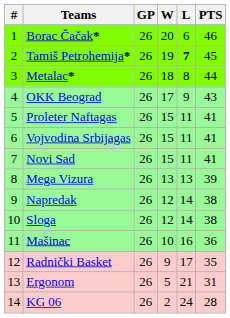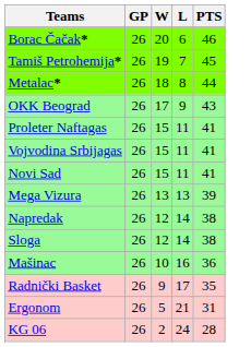 <table class="wikitable" style="text-align: center;">
 <tr>
-<th>#</th>
 <th>Teams</th>
 <th>GP</th>
 <th>W</th>
 <th>L</th>
 <th>PTS</th>
 </tr>
 <tr bgcolor=7fff00>
-<td>1</td>
 <td align="left"><a href='#'>Borac Čačak</a><strong>*</strong></td>
 <td>26</td>
 <td>20</td>
 <td>6</td>
 <td>46</td>
 </tr>
 <tr bgcolor=7fff00>
-<td>2</td>
 <td align="left"><a href='#'>Tamiš Petrohemija</a><strong>*</strong></td>
 <td>26</td>
 <td>19</td>
-<td><strong>7</strong></td>
+<td>7</td>
 <td>45</td>
 </tr>
 <tr bgcolor=7fff00>
-<td>3</td>
 <td align="left"><a href='#'>Metalac</a><strong>*</strong></td>
 <td>26</td>
 <td>18</td>
 <td>8</td>
 <td>44</td>
 </tr>
 <tr bgcolor=98fb98>
-<td>4</td>
 <td align="left"><a href='#'>OKK Beograd</a></td>
 <td>26</td>
 <td>17</td>
 <td>9</td>
 <td>43</td>
 </tr>
 <tr bgcolor=98fb98>
-<td>5</td>
 <td align="left"><a href='#'>Proleter Naftagas</a></td>
 <td>26</td>
 <td>15</td>
 <td>11</td>
 <td>41</td>
 </tr>
 <tr bgcolor=98fb98>
-<td>6</td>
 <td align="left"><a href='#'>Vojvodina Srbijagas</a></td>
 <td>26</td>
 <td>15</td>
 <td>11</td>
 <td>41</td>
 </tr>
 <tr bgcolor=98fb98>
-<td>7</td>
 <td align="left"><a href='#'>Novi Sad</a></td>
 <td>26</td>
 <td>15</td>
 <td>11</td>
 <td>41</td>
 </tr>
 <tr bgcolor=98fb98>
-<td>8</td>
 <td align="left"><a href='#'>Mega Vizura</a></td>
 <td>26</td>
 <td>13</td>
 <td>13</td>
 <td>39</td>
 </tr>
 <tr bgcolor=98fb98>
-<td>9</td>
 <td align="left"><a href='#'>Napredak</a></td>
 <td>26</td>
 <td>12</td>
 <td>14</td>
 <td>38</td>
 </tr>
 <tr bgcolor=98fb98>
-<td>10</td>
 <td align="left"><a href='#'>Sloga</a></td>
 <td>26</td>
 <td>12</td>
 <td>14</td>
 <td>38</td>
 </tr>
 <tr bgcolor=98fb98>
-<td>11</td>
 <td align="left"><a href='#'>Mašinac</a></td>
 <td>26</td>
 <td>10</td>
 <td>16</td>
 <td>36</td>
 </tr>
 <tr bgcolor=FFCCCC>
-<td>12</td>
 <td align="left"><a href='#'>Radnički Basket</a></td>
 <td>26</td>
 <td>9</td>
 <td>17</td>
 <td>35</td>
 </tr>
 <tr bgcolor=FFCCCC>
-<td>13</td>
 <td align="left"><a href='#'>Ergonom</a></td>
 <td>26</td>
 <td>5</td>
 <td>21</td>
 <td>31</td>
 </tr>
 <tr bgcolor=FFCCCC>
-<td>14</td>
 <td align="left"><a href='#'>KG 06</a></td>
 <td>26</td>
 <td>2</td>
 <td>24</td>
 <td>28</td>
 </tr>
 </table>
